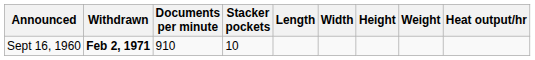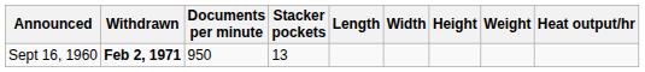 <table class="wikitable">
 <tr>
 <th>Announced</th>
 <th>Withdrawn</th>
 <th>Documents<br>per minute</th>
 <th>Stacker<br>pockets</th>
 <th>Length</th>
 <th>Width</th>
 <th>Height</th>
 <th>Weight</th>
 <th>Heat output/hr</th>
 </tr>
 <tr>
 <td>Sept 16, 1960</td>
 <td><strong>Feb 2, 1971</strong></td>
-<td>910</td>
-<td>10</td>
+<td>950</td>
+<td>13</td>
 <td></td>
 <td></td>
 <td></td>
 <td></td>
 <td></td>
 </tr>
 </table>
